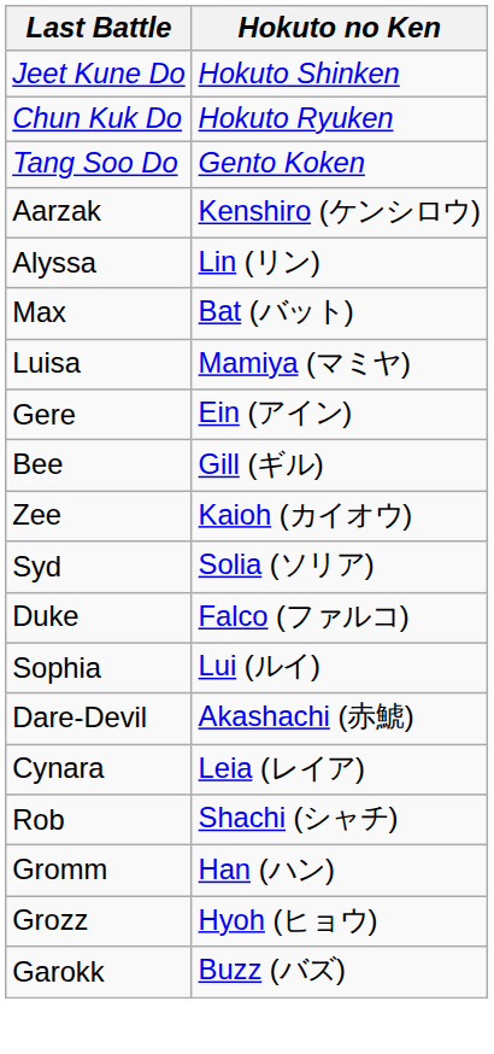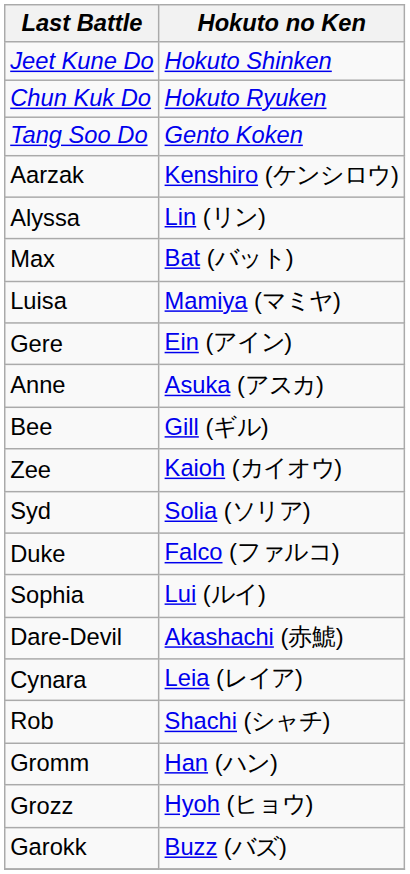 <table class="wikitable">
 <tr>
 <th><em>Last Battle</em></th>
 <th><em>Hokuto no Ken</em></th>
 </tr>
 <tr>
 <td><em><a href='#'>Jeet Kune Do</a></em></td>
 <td><em><a href='#'>Hokuto Shinken</a></em></td>
 </tr>
 <tr>
 <td><em><a href='#'>Chun Kuk Do</a></em></td>
 <td><em><a href='#'>Hokuto Ryuken</a></em></td>
 </tr>
 <tr>
 <td><em><a href='#'>Tang Soo Do</a></em></td>
 <td><em><a href='#'>Gento Koken</a></em></td>
 </tr>
 <tr>
 <td>Aarzak</td>
 <td><a href='#'>Kenshiro</a> (ケンシロウ)</td>
 </tr>
 <tr>
 <td>Alyssa</td>
 <td><a href='#'>Lin</a> (リン)</td>
 </tr>
 <tr>
 <td>Max</td>
 <td><a href='#'>Bat</a> (バット)</td>
 </tr>
 <tr>
 <td>Luisa</td>
 <td><a href='#'>Mamiya</a> (マミヤ)</td>
 </tr>
 <tr>
 <td>Gere</td>
 <td><a href='#'>Ein</a> (アイン)</td>
+</tr>
+<tr>
+<td>Anne</td>
+<td><a href='#'>Asuka</a> (アスカ)</td>
 </tr>
 <tr>
 <td>Bee</td>
 <td><a href='#'>Gill</a> (ギル)</td>
 </tr>
 <tr>
 <td>Zee</td>
 <td><a href='#'>Kaioh</a> (カイオウ)</td>
 </tr>
 <tr>
 <td>Syd</td>
 <td><a href='#'>Solia</a> (ソリア)</td>
 </tr>
 <tr>
 <td>Duke</td>
 <td><a href='#'>Falco</a> (ファルコ)</td>
 </tr>
 <tr>
 <td>Sophia</td>
 <td><a href='#'>Lui</a> (ルイ)</td>
 </tr>
 <tr>
 <td>Dare-Devil</td>
 <td><a href='#'>Akashachi</a> (赤鯱)</td>
 </tr>
 <tr>
 <td>Cynara</td>
 <td><a href='#'>Leia</a> (レイア)</td>
 </tr>
 <tr>
 <td>Rob</td>
 <td><a href='#'>Shachi</a> (シャチ)</td>
 </tr>
 <tr>
 <td>Gromm</td>
 <td><a href='#'>Han</a> (ハン)</td>
 </tr>
 <tr>
 <td>Grozz</td>
 <td><a href='#'>Hyoh</a> (ヒョウ)</td>
 </tr>
 <tr>
 <td>Garokk</td>
 <td><a href='#'>Buzz</a> (バズ)</td>
 </tr>
 <tr>
 </tr>
 </table>
